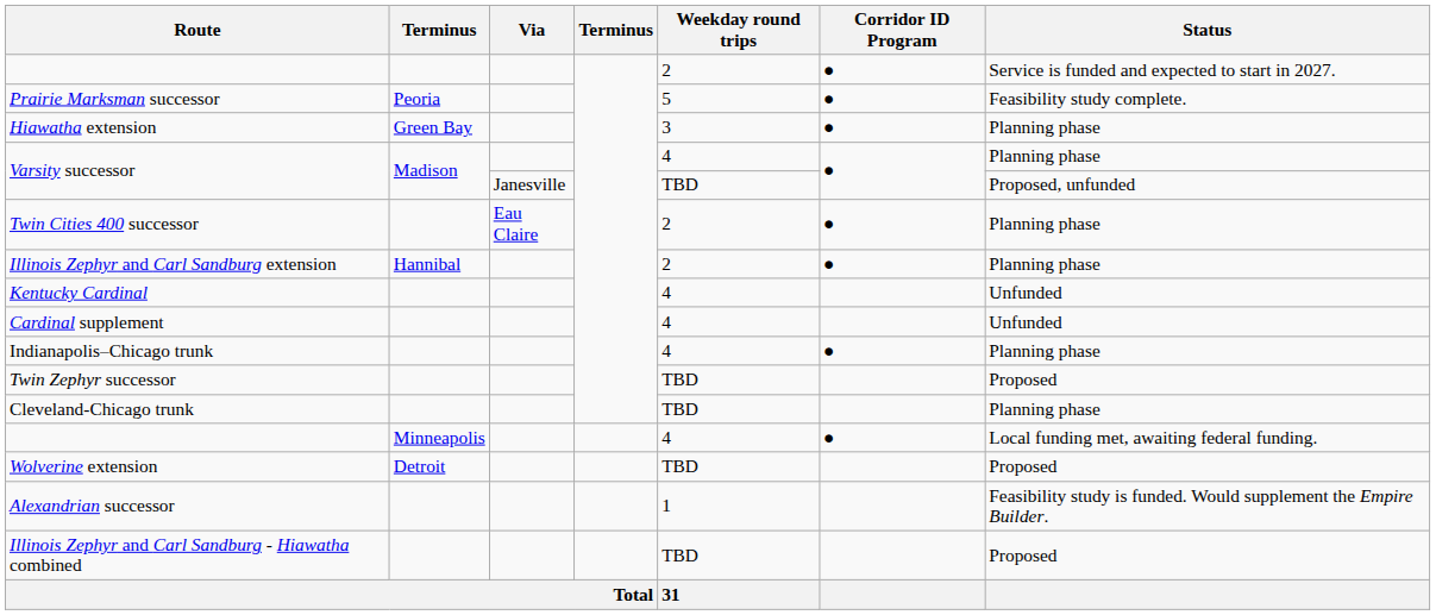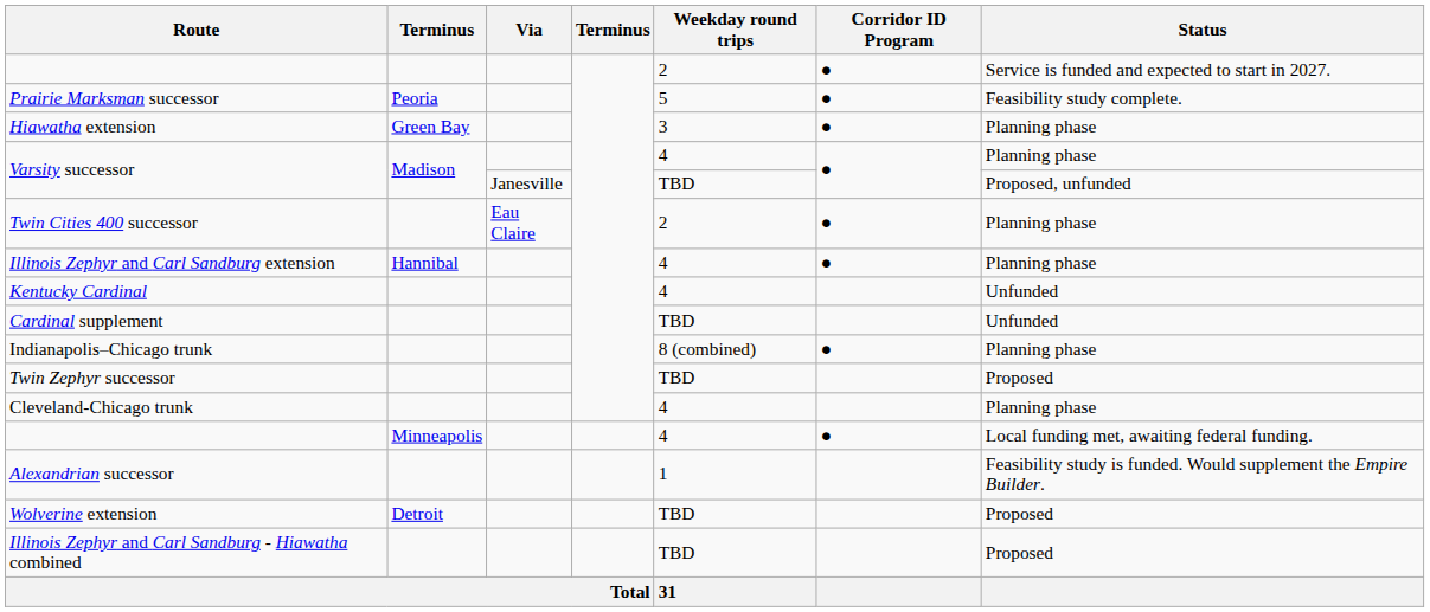 <table class="wikitable sortable">
 <tr>
 <th>Route</th>
 <th>Terminus</th>
 <th>Via</th>
 <th>Terminus</th>
 <th>Weekday round trips</th>
 <th>Corridor ID Program</th>
 <th>Status</th>
 </tr>
 <tr>
 <td></td>
 <td></td>
 <td></td>
 <td rowspan=12></td>
 <td>2</td>
 <td>●</td>
 <td>Service is funded and expected to start in 2027.</td>
 </tr>
 <tr>
 <td><em><a href='#'>Prairie Marksman</a></em> successor</td>
 <td><a href='#'>Peoria</a></td>
 <td></td>
 <td>5</td>
 <td>●</td>
 <td>Feasibility study complete.</td>
 </tr>
 <tr>
 <td><em><a href='#'>Hiawatha</a></em> extension</td>
 <td><a href='#'>Green Bay</a></td>
 <td></td>
 <td>3</td>
 <td>●</td>
 <td>Planning phase</td>
 </tr>
 <tr>
 <td rowspan=2><em><a href='#'>Varsity</a></em> successor</td>
 <td rowspan=2><a href='#'>Madison</a></td>
 <td></td>
 <td>4</td>
 <td rowspan=2>●</td>
 <td>Planning phase</td>
 </tr>
 <tr>
 <td>Janesville</td>
 <td>TBD</td>
 <td>Proposed, unfunded</td>
 </tr>
 <tr>
 <td><em><a href='#'>Twin Cities 400</a></em> successor</td>
 <td></td>
 <td><a href='#'>Eau Claire</a></td>
 <td>2</td>
 <td>●</td>
 <td>Planning phase</td>
 </tr>
 <tr>
 <td><a href='#'><em>Illinois Zephyr</em> and <em>Carl Sandburg</em></a> extension</td>
 <td><a href='#'>Hannibal</a></td>
 <td></td>
-<td>2</td>
+<td>4</td>
 <td>●</td>
 <td>Planning phase</td>
 </tr>
 <tr>
 <td><em><a href='#'>Kentucky Cardinal</a></em></td>
 <td></td>
 <td></td>
 <td>4</td>
 <td></td>
 <td>Unfunded</td>
 </tr>
 <tr>
 <td><em><a href='#'>Cardinal</a></em> supplement</td>
 <td></td>
 <td></td>
-<td>4</td>
+<td>TBD</td>
 <td></td>
 <td>Unfunded</td>
 </tr>
 <tr>
 <td>Indianapolis–Chicago trunk</td>
 <td></td>
 <td></td>
-<td>4</td>
+<td>8 (combined)</td>
 <td>●</td>
 <td>Planning phase</td>
 </tr>
 <tr>
 <td><em>Twin Zephyr</em> successor</td>
 <td></td>
 <td></td>
 <td>TBD</td>
 <td></td>
 <td>Proposed</td>
 </tr>
 <tr>
 <td>Cleveland-Chicago trunk</td>
 <td></td>
 <td></td>
-<td>TBD</td>
+<td>4</td>
 <td></td>
 <td>Planning phase</td>
 </tr>
 <tr>
 <td></td>
 <td><a href='#'>Minneapolis</a></td>
 <td></td>
 <td></td>
 <td>4</td>
 <td>●</td>
 <td>Local funding met, awaiting federal funding.</td>
 </tr>
 <tr>
+<td><em><a href='#'>Alexandrian</a></em> successor</td>
+<td></td>
+<td></td>
+<td></td>
+<td>1</td>
+<td></td>
+<td>Feasibility study is funded. Would supplement the <em>Empire Builder</em>.</td>
+</tr>
+<tr>
 <td><em><a href='#'>Wolverine</a></em> extension</td>
 <td><a href='#'>Detroit</a></td>
 <td></td>
 <td></td>
 <td>TBD</td>
 <td></td>
 <td>Proposed</td>
-</tr>
-<tr>
-<td><em><a href='#'>Alexandrian</a></em> successor</td>
-<td></td>
-<td></td>
-<td></td>
-<td>1</td>
-<td></td>
-<td>Feasibility study is funded. Would supplement the <em>Empire Builder</em>.</td>
 </tr>
 <tr>
 <td><a href='#'><em>Illinois Zephyr</em> and <em>Carl Sandburg</em></a> - <em><a href='#'>Hiawatha</a></em> combined</td>
 <td></td>
 <td></td>
 <td></td>
 <td>TBD</td>
 <td></td>
 <td>Proposed</td>
 </tr>
 <tr>
 <th colspan="4" style="text-align:right;">Total</th>
 <th style="text-align:left;">31</th>
 <th></th>
 <th></th>
 </tr>
 </table>
